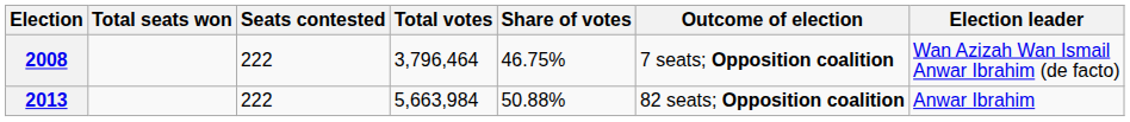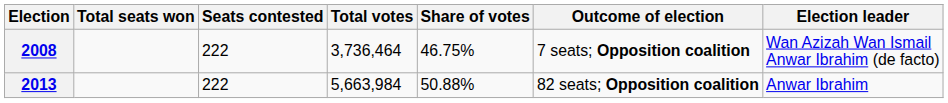 <table class="wikitable">
 <tr>
 <th>Election</th>
 <th>Total seats won</th>
 <th>Seats contested</th>
 <th>Total votes</th>
 <th>Share of votes</th>
 <th>Outcome of election</th>
 <th>Election leader</th>
 </tr>
 <tr>
 <th><a href='#'>2008</a></th>
 <td></td>
 <td>222</td>
-<td>3,796,464</td>
+<td>3,736,464</td>
 <td>46.75%</td>
 <td>7 seats; <strong>Opposition coalition</strong></td>
 <td><a href='#'>Wan Azizah Wan Ismail</a><br><a href='#'>Anwar Ibrahim</a> (de facto)</td>
 </tr>
 <tr>
 <th><a href='#'>2013</a></th>
 <td></td>
 <td>222</td>
 <td>5,663,984</td>
 <td>50.88%</td>
 <td>82 seats; <strong>Opposition coalition</strong></td>
 <td><a href='#'>Anwar Ibrahim</a></td>
 </tr>
 </table>
